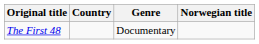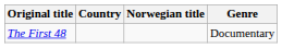 <table class="wikitable">
 <tr>
 <th>Original title</th>
 <th>Country</th>
+<th>Norwegian title</th>
 <th>Genre</th>
-<th>Norwegian title</th>
 </tr>
 <tr>
 <td><em><a href='#'>The First 48</a></em></td>
 <td></td>
+<td></td>
 <td>Documentary</td>
-<td></td>
 </tr>
 </table>
